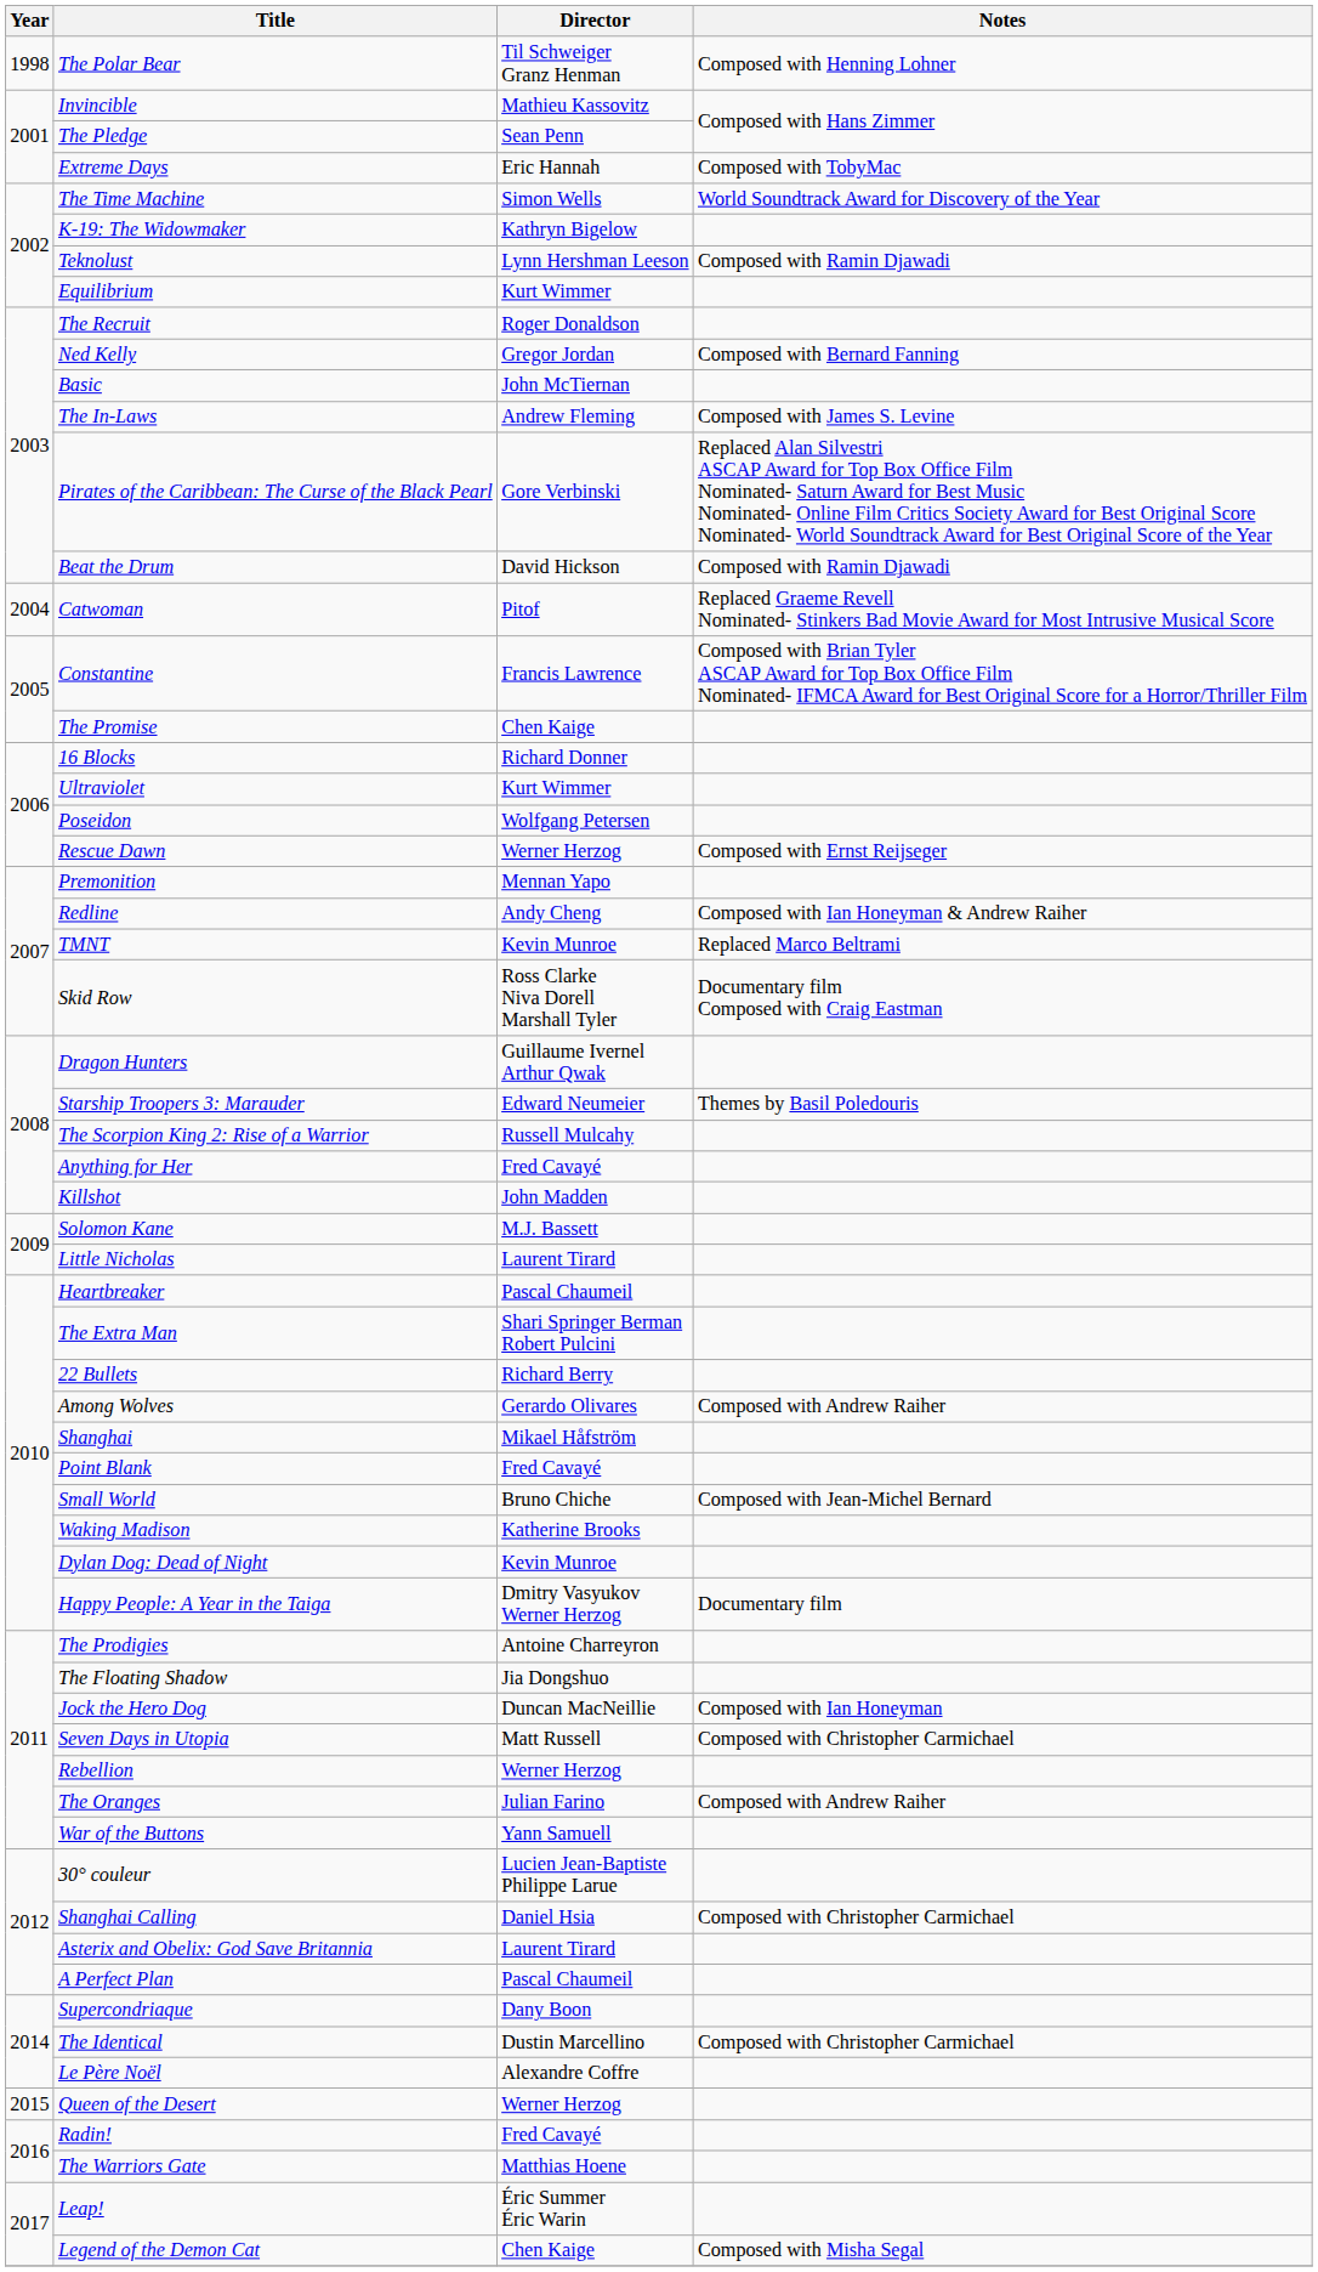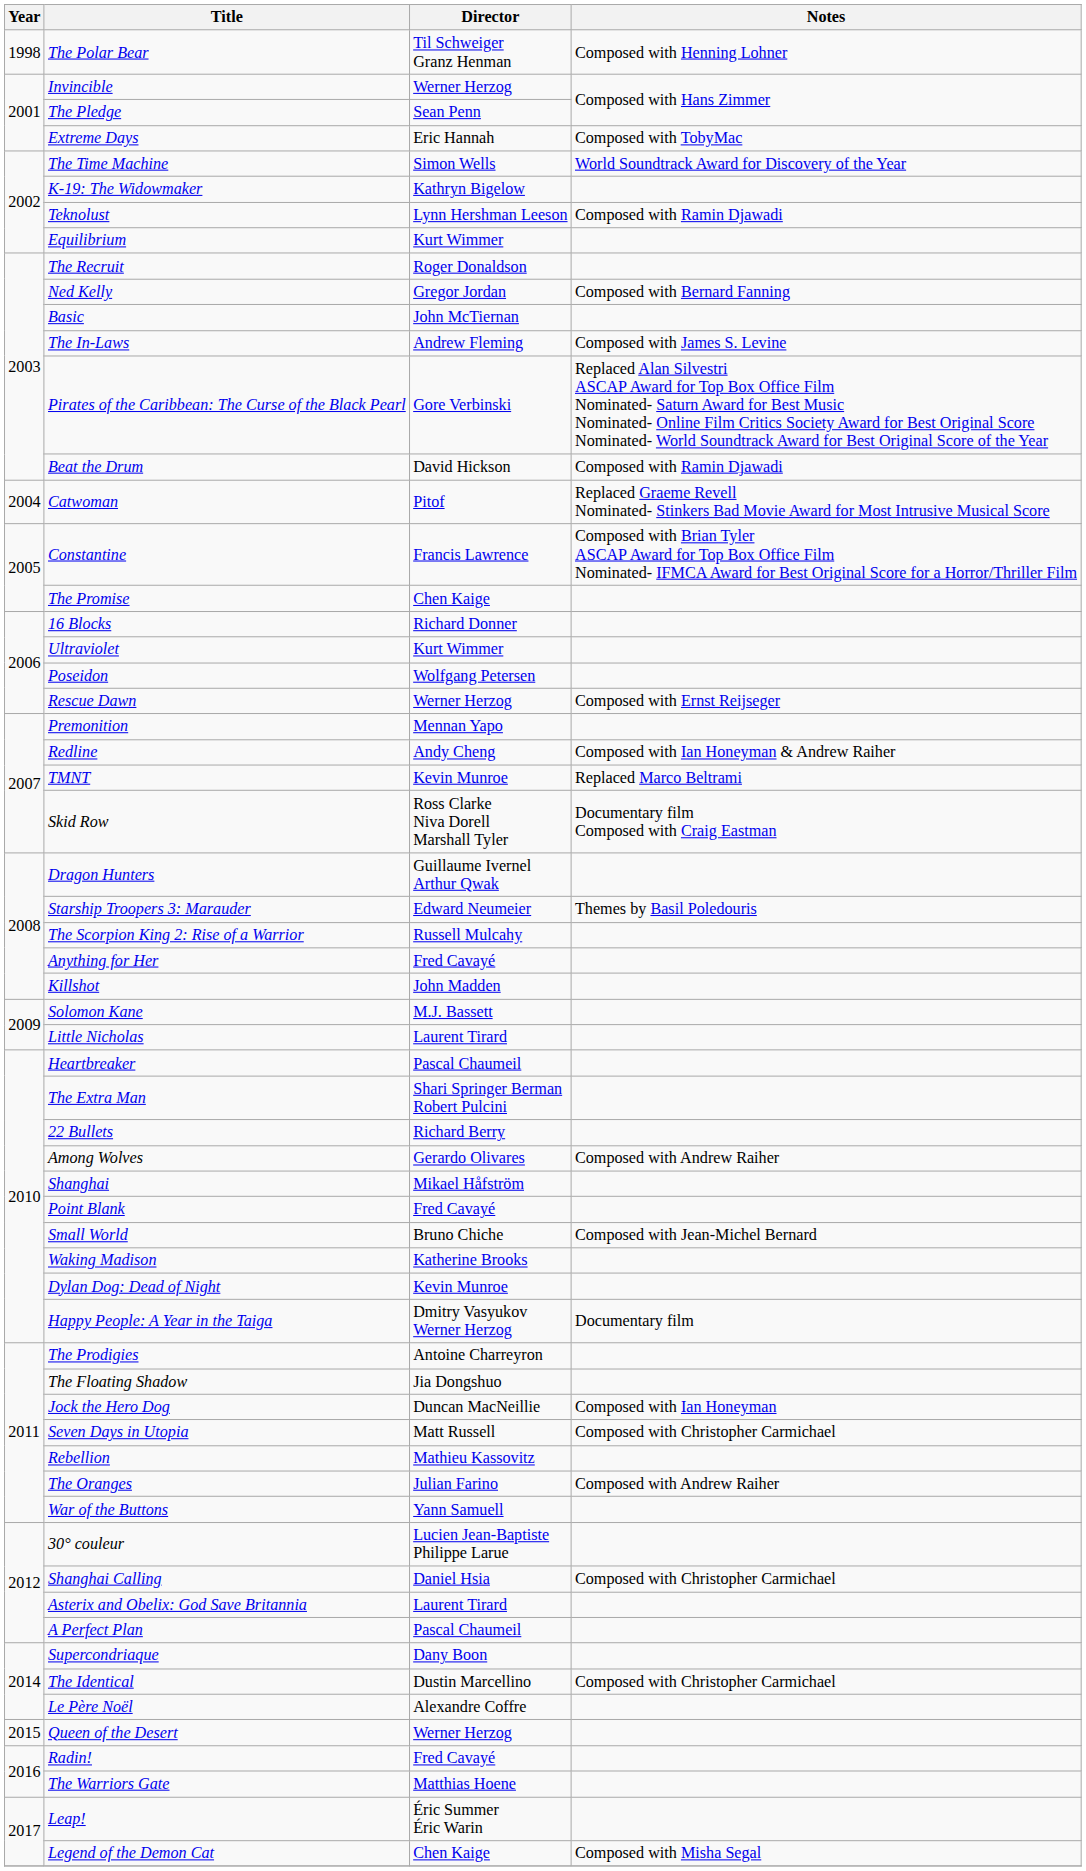 <table class="wikitable sortable">
 <tr>
 <th>Year</th>
 <th>Title</th>
 <th>Director</th>
 <th class="unsortable">Notes</th>
 </tr>
 <tr>
 <td>1998</td>
 <td><em><a href='#'>The Polar Bear</a></em></td>
 <td><a href='#'>Til Schweiger</a><br>Granz Henman</td>
 <td>Composed with <a href='#'>Henning Lohner</a></td>
 </tr>
 <tr>
 <td rowspan="3">2001</td>
 <td><a href='#'><em>Invincible</em></a></td>
-<td><a href='#'>Mathieu Kassovitz</a></td>
+<td><a href='#'>Werner Herzog</a></td>
 <td rowspan="2">Composed with <a href='#'>Hans Zimmer</a></td>
 </tr>
 <tr>
 <td><a href='#'><em>The Pledge</em></a></td>
 <td><a href='#'>Sean Penn</a></td>
 </tr>
 <tr>
 <td><em><a href='#'>Extreme Days</a></em></td>
 <td>Eric Hannah</td>
 <td>Composed with <a href='#'>TobyMac</a></td>
 </tr>
 <tr>
 <td rowspan="4">2002</td>
 <td><a href='#'><em>The Time Machine</em></a></td>
 <td><a href='#'>Simon Wells</a></td>
 <td><a href='#'>World Soundtrack Award for Discovery of the Year</a></td>
 </tr>
 <tr>
 <td><em><a href='#'>K-19: The Widowmaker</a></em></td>
 <td><a href='#'>Kathryn Bigelow</a></td>
 <td></td>
 </tr>
 <tr>
 <td><em><a href='#'>Teknolust</a></em></td>
 <td><a href='#'>Lynn Hershman Leeson</a></td>
 <td>Composed with <a href='#'>Ramin Djawadi</a></td>
 </tr>
 <tr>
 <td><a href='#'><em>Equilibrium</em></a></td>
 <td><a href='#'>Kurt Wimmer</a></td>
 <td></td>
 </tr>
 <tr>
 <td rowspan="6">2003</td>
 <td><em><a href='#'>The Recruit</a></em></td>
 <td><a href='#'>Roger Donaldson</a></td>
 <td></td>
 </tr>
 <tr>
 <td><a href='#'><em>Ned Kelly</em></a></td>
 <td><a href='#'>Gregor Jordan</a></td>
 <td>Composed with <a href='#'>Bernard Fanning</a></td>
 </tr>
 <tr>
 <td><a href='#'><em>Basic</em></a></td>
 <td><a href='#'>John McTiernan</a></td>
 <td></td>
 </tr>
 <tr>
 <td><a href='#'><em>The In-Laws</em></a></td>
 <td><a href='#'>Andrew Fleming</a></td>
 <td>Composed with <a href='#'>James S. Levine</a></td>
 </tr>
 <tr>
 <td><em><a href='#'>Pirates of the Caribbean: The Curse of the Black Pearl</a></em></td>
 <td><a href='#'>Gore Verbinski</a></td>
 <td>Replaced <a href='#'>Alan Silvestri</a><br><a href='#'>ASCAP Award for Top Box Office Film</a><br>Nominated- <a href='#'>Saturn Award for Best Music</a><br>Nominated- <a href='#'>Online Film Critics Society Award for Best Original Score</a><br>Nominated- <a href='#'>World Soundtrack Award for Best Original Score of the Year</a></td>
 </tr>
 <tr>
 <td><em><a href='#'>Beat the Drum</a></em></td>
 <td>David Hickson</td>
 <td>Composed with <a href='#'>Ramin Djawadi</a></td>
 </tr>
 <tr>
 <td>2004</td>
 <td><a href='#'><em>Catwoman</em></a></td>
 <td><a href='#'>Pitof</a></td>
 <td>Replaced <a href='#'>Graeme Revell</a><br>Nominated- <a href='#'>Stinkers Bad Movie Award for Most Intrusive Musical Score</a></td>
 </tr>
 <tr>
 <td rowspan="2">2005</td>
 <td><a href='#'><em>Constantine</em></a></td>
 <td><a href='#'>Francis Lawrence</a></td>
 <td>Composed with <a href='#'>Brian Tyler</a><br><a href='#'>ASCAP Award for Top Box Office Film</a><br>Nominated- <a href='#'>IFMCA Award for Best Original Score for a Horror/Thriller Film</a></td>
 </tr>
 <tr>
 <td><a href='#'><em>The Promise</em></a></td>
 <td><a href='#'>Chen Kaige</a></td>
 <td></td>
 </tr>
 <tr>
 <td rowspan="4">2006</td>
 <td><em><a href='#'>16 Blocks</a></em></td>
 <td><a href='#'>Richard Donner</a></td>
 <td></td>
 </tr>
 <tr>
 <td><a href='#'><em>Ultraviolet</em></a></td>
 <td><a href='#'>Kurt Wimmer</a></td>
 <td></td>
 </tr>
 <tr>
 <td><a href='#'><em>Poseidon</em></a></td>
 <td><a href='#'>Wolfgang Petersen</a></td>
 <td></td>
 </tr>
 <tr>
 <td><em><a href='#'>Rescue Dawn</a></em></td>
 <td><a href='#'>Werner Herzog</a></td>
 <td>Composed with <a href='#'>Ernst Reijseger</a></td>
 </tr>
 <tr>
 <td rowspan="4">2007</td>
 <td><a href='#'><em>Premonition</em></a></td>
 <td><a href='#'>Mennan Yapo</a></td>
 <td></td>
 </tr>
 <tr>
 <td><a href='#'><em>Redline</em></a></td>
 <td><a href='#'>Andy Cheng</a></td>
 <td>Composed with <a href='#'>Ian Honeyman</a> & Andrew Raiher</td>
 </tr>
 <tr>
 <td><a href='#'><em>TMNT</em></a></td>
 <td><a href='#'>Kevin Munroe</a></td>
 <td>Replaced <a href='#'>Marco Beltrami</a></td>
 </tr>
 <tr>
 <td><em>Skid Row</em></td>
 <td>Ross Clarke<br>Niva Dorell<br>Marshall Tyler</td>
 <td>Documentary film <br>Composed with <a href='#'>Craig Eastman</a></td>
 </tr>
 <tr>
 <td rowspan="5">2008</td>
 <td><a href='#'><em>Dragon Hunters</em></a></td>
 <td>Guillaume Ivernel<br><a href='#'>Arthur Qwak</a></td>
 <td></td>
 </tr>
 <tr>
 <td><em><a href='#'>Starship Troopers 3: Marauder</a></em></td>
 <td><a href='#'>Edward Neumeier</a></td>
 <td>Themes by <a href='#'>Basil Poledouris</a></td>
 </tr>
 <tr>
 <td><em><a href='#'>The Scorpion King 2: Rise of a Warrior</a></em></td>
 <td><a href='#'>Russell Mulcahy</a></td>
 <td></td>
 </tr>
 <tr>
 <td><em><a href='#'>Anything for Her</a></em></td>
 <td><a href='#'>Fred Cavayé</a></td>
 <td></td>
 </tr>
 <tr>
 <td><a href='#'><em>Killshot</em></a></td>
 <td><a href='#'>John Madden</a></td>
 <td></td>
 </tr>
 <tr>
 <td rowspan="2">2009</td>
 <td><a href='#'><em>Solomon Kane</em></a></td>
 <td><a href='#'>M.J. Bassett</a></td>
 <td></td>
 </tr>
 <tr>
 <td><em><a href='#'>Little Nicholas</a></em></td>
 <td><a href='#'>Laurent Tirard</a></td>
 <td></td>
 </tr>
 <tr>
 <td rowspan="10">2010</td>
 <td><a href='#'><em>Heartbreaker</em></a></td>
 <td><a href='#'>Pascal Chaumeil</a></td>
 <td></td>
 </tr>
 <tr>
 <td><a href='#'><em>The Extra Man</em></a></td>
 <td><a href='#'>Shari Springer Berman</a><br><a href='#'>Robert Pulcini</a></td>
 <td></td>
 </tr>
 <tr>
 <td><em><a href='#'>22 Bullets</a></em></td>
 <td><a href='#'>Richard Berry</a></td>
 <td></td>
 </tr>
 <tr>
 <td><em>Among Wolves</em></td>
 <td><a href='#'>Gerardo Olivares</a></td>
 <td>Composed with Andrew Raiher</td>
 </tr>
 <tr>
 <td><a href='#'><em>Shanghai</em></a></td>
 <td><a href='#'>Mikael Håfström</a></td>
 <td></td>
 </tr>
 <tr>
 <td><a href='#'><em>Point Blank</em></a></td>
 <td><a href='#'>Fred Cavayé</a></td>
 <td></td>
 </tr>
 <tr>
 <td><a href='#'><em>Small World</em></a></td>
 <td>Bruno Chiche</td>
 <td>Composed with Jean-Michel Bernard</td>
 </tr>
 <tr>
 <td align="left"><em><a href='#'>Waking Madison</a></em></td>
 <td><a href='#'>Katherine Brooks</a></td>
 <td></td>
 </tr>
 <tr>
 <td><em><a href='#'>Dylan Dog: Dead of Night</a></em></td>
 <td><a href='#'>Kevin Munroe</a></td>
 <td></td>
 </tr>
 <tr>
 <td><em><a href='#'>Happy People: A Year in the Taiga</a></em></td>
 <td>Dmitry Vasyukov<br><a href='#'>Werner Herzog</a></td>
 <td>Documentary film</td>
 </tr>
 <tr>
 <td rowspan="7">2011</td>
 <td><a href='#'><em>The Prodigies</em></a></td>
 <td>Antoine Charreyron</td>
 <td></td>
 </tr>
 <tr>
 <td><em>The Floating Shadow</em></td>
 <td>Jia Dongshuo</td>
 <td></td>
 </tr>
 <tr>
 <td><em><a href='#'>Jock the Hero Dog</a></em></td>
 <td>Duncan MacNeillie</td>
 <td>Composed with <a href='#'>Ian Honeyman</a></td>
 </tr>
 <tr>
 <td><em><a href='#'>Seven Days in Utopia</a></em></td>
 <td>Matt Russell</td>
 <td>Composed with Christopher Carmichael</td>
 </tr>
 <tr>
 <td><a href='#'><em>Rebellion</em></a></td>
-<td><a href='#'>Werner Herzog</a></td>
+<td><a href='#'>Mathieu Kassovitz</a></td>
 <td></td>
 </tr>
 <tr>
 <td><a href='#'><em>The Oranges</em></a></td>
 <td><a href='#'>Julian Farino</a></td>
 <td>Composed with Andrew Raiher</td>
 </tr>
 <tr>
 <td><em><a href='#'>War of the Buttons</a></em></td>
 <td><a href='#'>Yann Samuell</a></td>
 <td></td>
 </tr>
 <tr>
 <td rowspan="4">2012</td>
 <td><em>30° couleur</em></td>
 <td><a href='#'>Lucien Jean-Baptiste</a><br>Philippe Larue</td>
 <td></td>
 </tr>
 <tr>
 <td><em><a href='#'>Shanghai Calling</a></em></td>
 <td><a href='#'>Daniel Hsia</a></td>
 <td>Composed with Christopher Carmichael</td>
 </tr>
 <tr>
 <td><em><a href='#'>Asterix and Obelix: God Save Britannia</a></em></td>
 <td><a href='#'>Laurent Tirard</a></td>
 <td></td>
 </tr>
 <tr>
 <td><em><a href='#'>A Perfect Plan</a></em></td>
 <td><a href='#'>Pascal Chaumeil</a></td>
 <td></td>
 </tr>
 <tr>
 <td rowspan="3">2014</td>
 <td><em><a href='#'>Supercondriaque</a></em></td>
 <td><a href='#'>Dany Boon</a></td>
 <td></td>
 </tr>
 <tr>
 <td><em><a href='#'>The Identical</a></em></td>
 <td>Dustin Marcellino</td>
 <td>Composed with Christopher Carmichael</td>
 </tr>
 <tr>
 <td><em><a href='#'>Le Père Noël</a></em></td>
 <td>Alexandre Coffre</td>
 <td></td>
 </tr>
 <tr>
 <td>2015</td>
 <td><a href='#'><em>Queen of the Desert</em></a></td>
 <td><a href='#'>Werner Herzog</a></td>
 <td></td>
 </tr>
 <tr>
 <td rowspan="2">2016</td>
 <td><em><a href='#'>Radin!</a></em></td>
 <td><a href='#'>Fred Cavayé</a></td>
 <td></td>
 </tr>
 <tr>
 <td><em><a href='#'>The Warriors Gate</a></em></td>
 <td><a href='#'>Matthias Hoene</a></td>
 <td></td>
 </tr>
 <tr>
 <td rowspan="2">2017</td>
 <td><em><a href='#'>Leap!</a></em></td>
 <td>Éric Summer<br>Éric Warin</td>
 <td></td>
 </tr>
 <tr>
 <td><em><a href='#'>Legend of the Demon Cat</a></em></td>
 <td><a href='#'>Chen Kaige</a></td>
 <td>Composed with <a href='#'>Misha Segal</a></td>
 </tr>
 <tr>
 </tr>
 </table>
